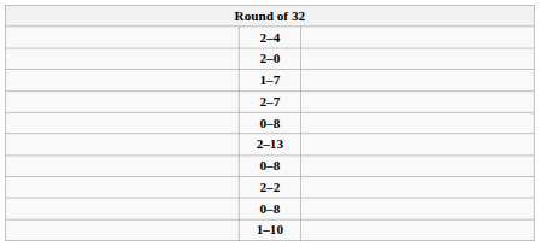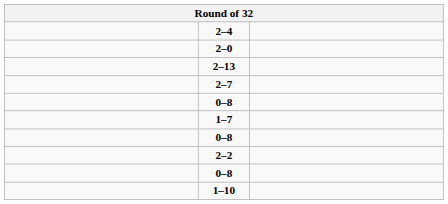 <table class="wikitable" style="text-align: center;">
 <tr>
 <th colspan=3>Round of 32</th>
 </tr>
 <tr>
 <td align=left width="270"></td>
 <td align=center width="65"><strong>2–4</strong></td>
 <td align=left width="270"><strong></strong></td>
 </tr>
 <tr>
 <td align=left><strong></strong></td>
 <td align=center><strong>2–0</strong></td>
 <td align=left></td>
 </tr>
 <tr>
 <td align=left></td>
-<td align=center><strong>1–7</strong></td>
+<td align=center><strong>2–13</strong></td>
 <td align=left><strong></strong></td>
 </tr>
 <tr>
 <td align=left></td>
 <td align=center><strong>2–7</strong></td>
 <td align=left><strong></strong></td>
 </tr>
 <tr>
 <td align=left></td>
 <td align=center><strong>0–8</strong></td>
 <td align=left><strong></strong></td>
 </tr>
 <tr>
 <td align=left></td>
-<td align=center><strong>2–13</strong></td>
+<td align=center><strong>1–7</strong></td>
 <td align=left><strong></strong></td>
 </tr>
 <tr>
 <td align=left></td>
 <td align=center><strong>0–8</strong></td>
 <td align=left><strong></strong></td>
 </tr>
 <tr>
 <td align=left><strong></strong></td>
 <td align=center><strong>2–2</strong></td>
 <td align=left></td>
 </tr>
 <tr>
 <td align=left></td>
 <td align=center><strong>0–8</strong></td>
 <td align=left><strong></strong></td>
 </tr>
 <tr>
 <td align=left></td>
 <td align=center><strong>1–10</strong></td>
 <td align=left><strong></strong></td>
 </tr>
 </table>
